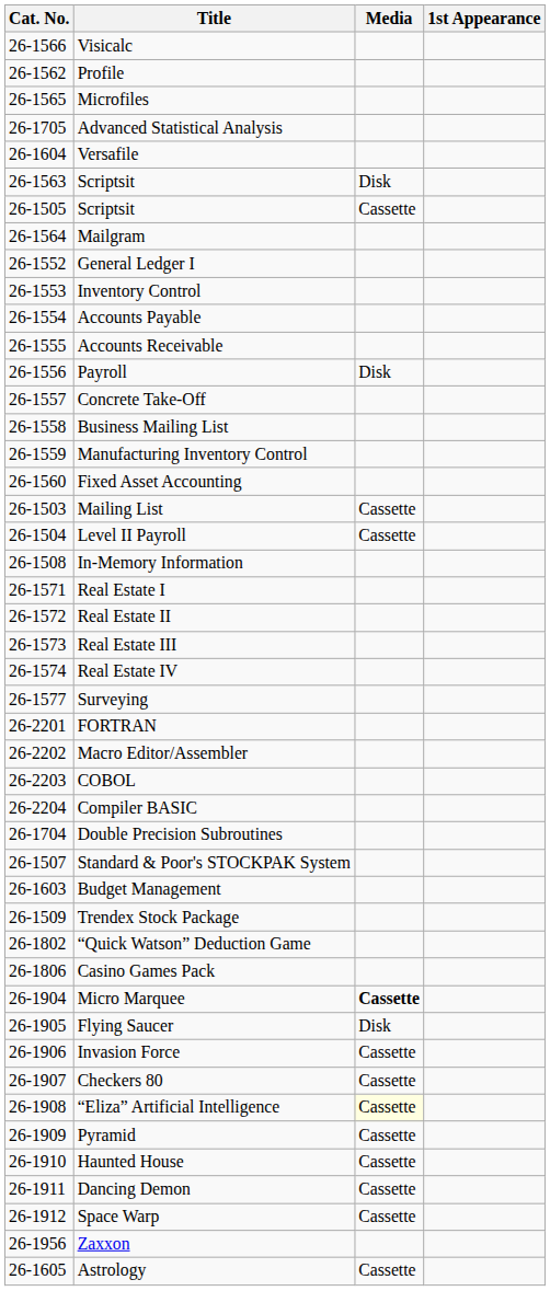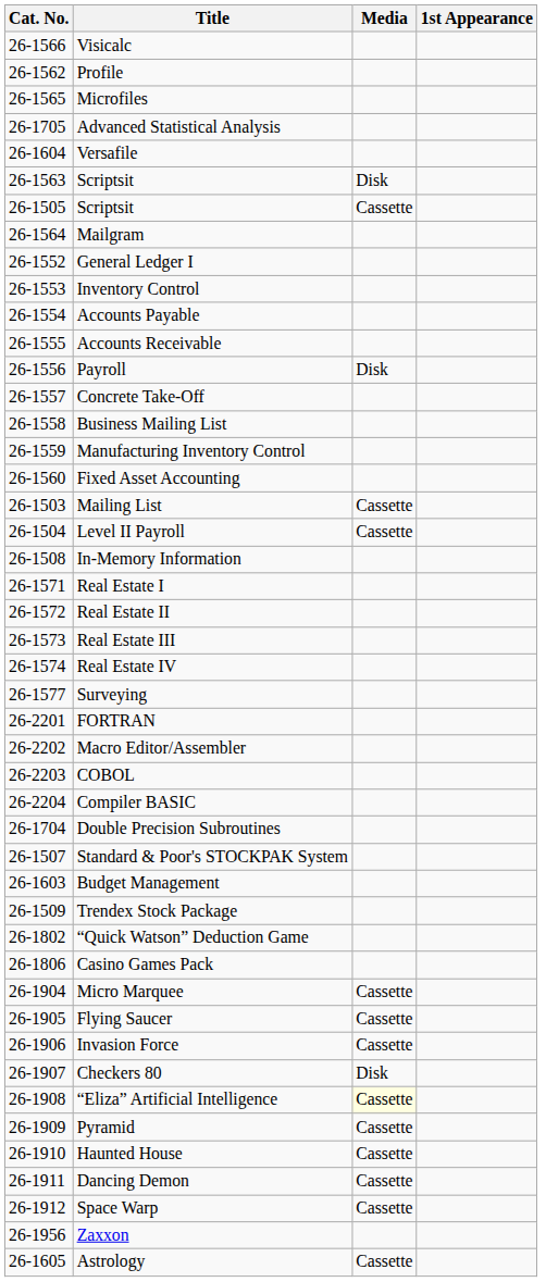 <table class="wikitable">
 <tr>
 <th>Cat. No.</th>
 <th>Title</th>
 <th>Media</th>
 <th>1st Appearance</th>
 </tr>
 <tr>
 <td>26-1566</td>
 <td>Visicalc</td>
 <td></td>
 <td></td>
 </tr>
 <tr>
 <td>26-1562</td>
 <td>Profile</td>
 <td></td>
 <td></td>
 </tr>
 <tr>
 <td>26-1565</td>
 <td>Microfiles</td>
 <td></td>
 <td></td>
 </tr>
 <tr>
 <td>26-1705</td>
 <td>Advanced Statistical Analysis</td>
 <td></td>
 <td></td>
 </tr>
 <tr>
 <td>26-1604</td>
 <td>Versafile</td>
 <td></td>
 <td></td>
 </tr>
 <tr>
 <td>26-1563</td>
 <td>Scriptsit</td>
 <td>Disk</td>
 <td></td>
 </tr>
 <tr>
 <td>26-1505</td>
 <td>Scriptsit</td>
 <td>Cassette</td>
 <td></td>
 </tr>
 <tr>
 <td>26-1564</td>
 <td>Mailgram</td>
 <td></td>
 <td></td>
 </tr>
 <tr>
 <td>26-1552</td>
 <td>General Ledger I</td>
 <td></td>
 <td></td>
 </tr>
 <tr>
 <td>26-1553</td>
 <td>Inventory Control</td>
 <td></td>
 <td></td>
 </tr>
 <tr>
 <td>26-1554</td>
 <td>Accounts Payable</td>
 <td></td>
 <td></td>
 </tr>
 <tr>
 <td>26-1555</td>
 <td>Accounts Receivable</td>
 <td></td>
 <td></td>
 </tr>
 <tr>
 <td>26-1556</td>
 <td>Payroll</td>
 <td>Disk</td>
 <td></td>
 </tr>
 <tr>
 <td>26-1557</td>
 <td>Concrete Take-Off</td>
 <td></td>
 <td></td>
 </tr>
 <tr>
 <td>26-1558</td>
 <td>Business Mailing List</td>
 <td></td>
 <td></td>
 </tr>
 <tr>
 <td>26-1559</td>
 <td>Manufacturing Inventory Control</td>
 <td></td>
 <td></td>
 </tr>
 <tr>
 <td>26-1560</td>
 <td>Fixed Asset Accounting</td>
 <td></td>
 <td></td>
 </tr>
 <tr>
 <td>26-1503</td>
 <td>Mailing List</td>
 <td>Cassette</td>
 <td></td>
 </tr>
 <tr>
 <td>26-1504</td>
 <td>Level II Payroll</td>
 <td>Cassette</td>
 <td></td>
 </tr>
 <tr>
 <td>26-1508</td>
 <td>In-Memory Information</td>
 <td></td>
 <td></td>
 </tr>
 <tr>
 <td>26-1571</td>
 <td>Real Estate I</td>
 <td></td>
 <td></td>
 </tr>
 <tr>
 <td>26-1572</td>
 <td>Real Estate II</td>
 <td></td>
 <td></td>
 </tr>
 <tr>
 <td>26-1573</td>
 <td>Real Estate III</td>
 <td></td>
 <td></td>
 </tr>
 <tr>
 <td>26-1574</td>
 <td>Real Estate IV</td>
 <td></td>
 <td></td>
 </tr>
 <tr>
 <td>26-1577</td>
 <td>Surveying</td>
 <td></td>
 <td></td>
 </tr>
 <tr>
 <td>26-2201</td>
 <td>FORTRAN</td>
 <td></td>
 <td></td>
 </tr>
 <tr>
 <td>26-2202</td>
 <td>Macro Editor/Assembler</td>
 <td></td>
 <td></td>
 </tr>
 <tr>
 <td>26-2203</td>
 <td>COBOL</td>
 <td></td>
 <td></td>
 </tr>
 <tr>
 <td>26-2204</td>
 <td>Compiler BASIC</td>
 <td></td>
 <td></td>
 </tr>
 <tr>
 <td>26-1704</td>
 <td>Double Precision Subroutines</td>
 <td></td>
 <td></td>
 </tr>
 <tr>
 <td>26-1507</td>
 <td>Standard & Poor's STOCKPAK System</td>
 <td></td>
 <td></td>
 </tr>
 <tr>
 <td>26-1603</td>
 <td>Budget Management</td>
 <td></td>
 <td></td>
 </tr>
 <tr>
 <td>26-1509</td>
 <td>Trendex Stock Package</td>
 <td></td>
 <td></td>
 </tr>
 <tr>
 <td>26-1802</td>
 <td>“Quick Watson” Deduction Game</td>
 <td></td>
 <td></td>
 </tr>
 <tr>
 <td>26-1806</td>
 <td>Casino Games Pack</td>
 <td></td>
 <td></td>
 </tr>
 <tr>
 <td>26-1904</td>
 <td>Micro Marquee</td>
-<td><strong>Cassette</strong></td>
+<td>Cassette</td>
 <td></td>
 </tr>
 <tr>
 <td>26-1905</td>
 <td>Flying Saucer</td>
-<td>Disk</td>
+<td>Cassette</td>
 <td></td>
 </tr>
 <tr>
 <td>26-1906</td>
 <td>Invasion Force</td>
 <td>Cassette</td>
 <td></td>
 </tr>
 <tr>
 <td>26-1907</td>
 <td>Checkers 80</td>
-<td>Cassette</td>
+<td>Disk</td>
 <td></td>
 </tr>
 <tr>
 <td>26-1908</td>
 <td>“Eliza” Artificial Intelligence</td>
 <td style="background: lightyellow;">Cassette</td>
 <td></td>
 </tr>
 <tr>
 <td>26-1909</td>
 <td>Pyramid</td>
 <td>Cassette</td>
 <td></td>
 </tr>
 <tr>
 <td>26-1910</td>
 <td>Haunted House</td>
 <td>Cassette</td>
 <td></td>
 </tr>
 <tr>
 <td>26-1911</td>
 <td>Dancing Demon</td>
 <td>Cassette</td>
 <td></td>
 </tr>
 <tr>
 <td>26-1912</td>
 <td>Space Warp</td>
 <td>Cassette</td>
 <td></td>
 </tr>
 <tr>
 <td>26-1956</td>
 <td><a href='#'>Zaxxon</a></td>
 <td></td>
 <td></td>
 </tr>
 <tr>
 <td>26-1605</td>
 <td>Astrology</td>
 <td>Cassette</td>
 <td></td>
 </tr>
 </table>
